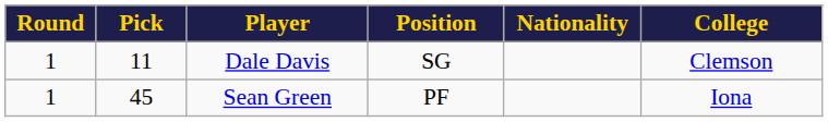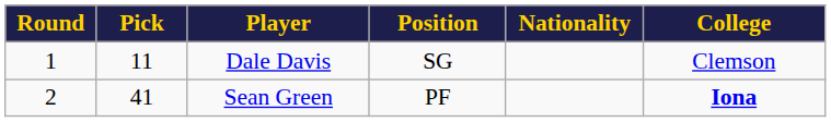 <table class="wikitable sortable sortable">
 <tr>
 <th style="background:#1D1E4B; color:#FFD300" width="10%">Round</th>
 <th style="background:#1D1E4B; color:#FFD300" width="10%">Pick</th>
 <th style="background:#1D1E4B; color:#FFD300" width="20%">Player</th>
 <th style="background:#1D1E4B; color:#FFD300" width="15%">Position</th>
 <th style="background:#1D1E4B; color:#FFD300" width="15%">Nationality</th>
 <th style="background:#1D1E4B; color:#FFD300" width="20%">College</th>
 </tr>
 <tr style="text-align: center">
 <td>1</td>
 <td>11</td>
 <td><a href='#'>Dale Davis</a></td>
 <td>SG</td>
 <td></td>
 <td><a href='#'>Clemson</a></td>
 </tr>
 <tr style="text-align: center">
-<td>1</td>
-<td>45</td>
+<td>2</td>
+<td>41</td>
 <td><a href='#'>Sean Green</a></td>
 <td>PF</td>
 <td></td>
-<td><a href='#'>Iona</a></td>
+<td><strong><a href='#'>Iona</a></strong></td>
 </tr>
 </table>
